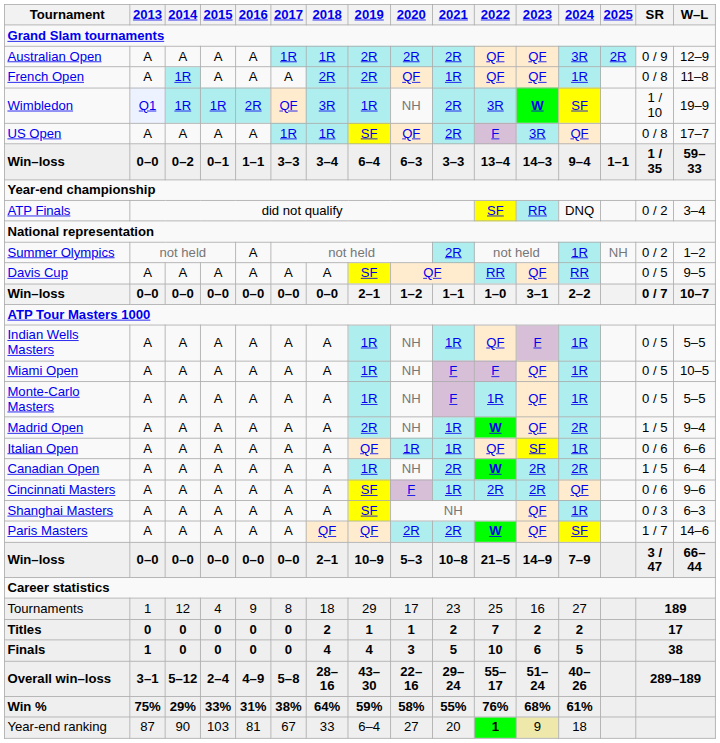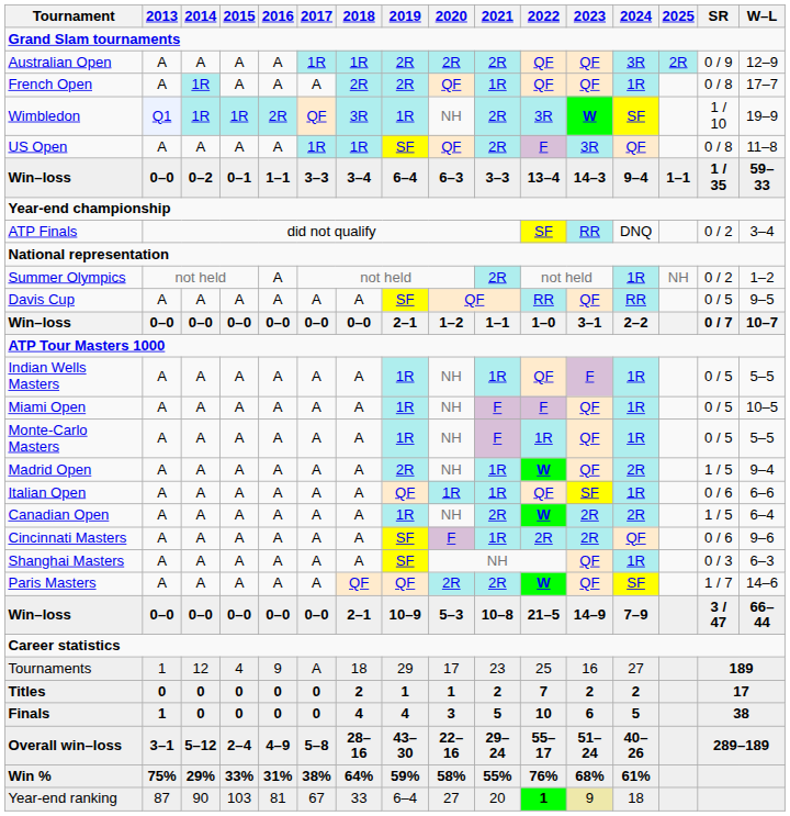 <table class=wikitable style=text-align:center;>
 <tr>
 <th>Tournament</th>
 <th><a href='#'>2013</a></th>
 <th><a href='#'>2014</a></th>
 <th><a href='#'>2015</a></th>
 <th><a href='#'>2016</a></th>
 <th><a href='#'>2017</a></th>
 <th><a href='#'>2018</a></th>
 <th><a href='#'>2019</a></th>
 <th><a href='#'>2020</a></th>
 <th><a href='#'>2021</a></th>
 <th><a href='#'>2022</a></th>
 <th><a href='#'>2023</a></th>
 <th><a href='#'>2024</a></th>
 <th><a href='#'>2025</a></th>
 <th>SR</th>
 <th>W–L</th>
 </tr>
 <tr>
 <td colspan="16" align="left"><strong><a href='#'>Grand Slam tournaments</a></strong></td>
 </tr>
 <tr>
 <td align=left><a href='#'>Australian Open</a></td>
 <td>A</td>
 <td>A</td>
 <td>A</td>
 <td>A</td>
 <td bgcolor=afeeee><a href='#'>1R</a></td>
 <td bgcolor=afeeee><a href='#'>1R</a></td>
 <td bgcolor=afeeee><a href='#'>2R</a></td>
 <td bgcolor=afeeee><a href='#'>2R</a></td>
 <td bgcolor=afeeee><a href='#'>2R</a></td>
 <td bgcolor=ffebcd><a href='#'>QF</a></td>
 <td bgcolor=ffebcd><a href='#'>QF</a></td>
 <td bgcolor=afeeee><a href='#'>3R</a></td>
 <td bgcolor=afeeee><a href='#'>2R</a></td>
 <td>0 / 9</td>
 <td>12–9</td>
 </tr>
 <tr>
 <td align=left><a href='#'>French Open</a></td>
 <td>A</td>
 <td bgcolor=afeeee><a href='#'>1R</a></td>
 <td>A</td>
 <td>A</td>
 <td>A</td>
 <td bgcolor=afeeee><a href='#'>2R</a></td>
 <td bgcolor=afeeee><a href='#'>2R</a></td>
 <td bgcolor=ffebcd><a href='#'>QF</a></td>
 <td bgcolor=afeeee><a href='#'>1R</a></td>
 <td bgcolor=ffebcd><a href='#'>QF</a></td>
 <td bgcolor=ffebcd><a href='#'>QF</a></td>
 <td bgcolor=afeeee><a href='#'>1R</a></td>
 <td></td>
 <td>0 / 8</td>
-<td>11–8</td>
+<td>17–7</td>
 </tr>
 <tr>
 <td align=left><a href='#'>Wimbledon</a></td>
 <td bgcolor=ecf2ff><a href='#'>Q1</a></td>
 <td bgcolor=afeeee><a href='#'>1R</a></td>
 <td bgcolor=afeeee><a href='#'>1R</a></td>
 <td bgcolor=afeeee><a href='#'>2R</a></td>
 <td bgcolor=ffebcd><a href='#'>QF</a></td>
 <td bgcolor=afeeee><a href='#'>3R</a></td>
 <td bgcolor=afeeee><a href='#'>1R</a></td>
 <td style=color:#767676>NH</td>
 <td bgcolor=afeeee><a href='#'>2R</a></td>
 <td bgcolor=afeeee><a href='#'>3R</a></td>
 <td bgcolor=lime><a href='#'><strong>W</strong></a></td>
 <td bgcolor=yellow><a href='#'>SF</a></td>
 <td></td>
 <td>1 / 10</td>
 <td>19–9</td>
 </tr>
 <tr>
 <td align=left><a href='#'>US Open</a></td>
 <td>A</td>
 <td>A</td>
 <td>A</td>
 <td>A</td>
 <td bgcolor=afeeee><a href='#'>1R</a></td>
 <td bgcolor=afeeee><a href='#'>1R</a></td>
 <td bgcolor=yellow><a href='#'>SF</a></td>
 <td bgcolor=ffebcd><a href='#'>QF</a></td>
 <td bgcolor=afeeee><a href='#'>2R</a></td>
 <td bgcolor=thistle><a href='#'>F</a></td>
 <td bgcolor=afeeee><a href='#'>3R</a></td>
 <td bgcolor=ffebcd><a href='#'>QF</a></td>
 <td></td>
 <td>0 / 8</td>
-<td>17–7</td>
+<td>11–8</td>
 </tr>
 <tr style=font-weight:bold;background:#efefef>
 <td style=text-align:left>Win–loss</td>
 <td>0–0</td>
 <td>0–2</td>
 <td>0–1</td>
 <td>1–1</td>
 <td>3–3</td>
 <td>3–4</td>
 <td>6–4</td>
 <td>6–3</td>
 <td>3–3</td>
 <td>13–4</td>
 <td>14–3</td>
 <td>9–4</td>
 <td>1–1</td>
 <td>1 / 35</td>
 <td>59–33</td>
 </tr>
 <tr>
 <td colspan="16" align="left"><strong>Year-end championship</strong></td>
 </tr>
 <tr>
 <td align=left><a href='#'>ATP Finals</a></td>
 <td colspan=9>did not qualify</td>
 <td bgcolor=yellow><a href='#'>SF</a></td>
 <td bgcolor=afeeee><a href='#'>RR</a></td>
 <td>DNQ</td>
 <td></td>
 <td>0 / 2</td>
 <td>3–4</td>
 </tr>
 <tr>
 <td colspan="16" style="text-align:left"><strong>National representation</strong></td>
 </tr>
 <tr>
 <td align=left><a href='#'>Summer Olympics</a></td>
 <td colspan=3 style=color:#767676>not held</td>
 <td>A</td>
 <td colspan=4 style=color:#767676>not held</td>
 <td align=center style=background:#afeeee><a href='#'>2R</a></td>
 <td colspan=2 style=color:#767676>not held</td>
 <td align=center style=background:#afeeee><a href='#'>1R</a></td>
 <td colspan=1 style=color:#767676>NH</td>
 <td>0 / 2</td>
 <td>1–2</td>
 </tr>
 <tr>
 <td align=left><a href='#'>Davis Cup</a></td>
 <td>A</td>
 <td>A</td>
 <td>A</td>
 <td>A</td>
 <td>A</td>
 <td>A</td>
 <td style=background:yellow><a href='#'>SF</a></td>
 <td colspan=2 bgcolor=ffebcd><a href='#'>QF</a></td>
 <td bgcolor=afeeee><a href='#'>RR</a></td>
 <td bgcolor=ffebcd><a href='#'>QF</a></td>
 <td bgcolor=afeeee><a href='#'>RR</a></td>
 <td></td>
 <td>0 / 5</td>
 <td>9–5</td>
 </tr>
 <tr>
 <th style=text-align:left>Win–loss</th>
 <th>0–0</th>
 <th>0–0</th>
 <th>0–0</th>
 <th>0–0</th>
 <th>0–0</th>
 <th>0–0</th>
 <th>2–1</th>
 <th>1–2</th>
 <th>1–1</th>
 <th>1–0</th>
 <th>3–1</th>
 <th>2–2</th>
 <th></th>
 <th>0 / 7</th>
 <th>10–7</th>
 </tr>
 <tr>
 <td colspan="16" align="left"><strong><a href='#'>ATP Tour Masters 1000</a></strong></td>
 </tr>
 <tr>
 <td align=left><a href='#'>Indian Wells Masters</a></td>
 <td>A</td>
 <td>A</td>
 <td>A</td>
 <td>A</td>
 <td>A</td>
 <td>A</td>
 <td bgcolor=afeeee><a href='#'>1R</a></td>
 <td style="color:#767676">NH</td>
 <td bgcolor=afeeee><a href='#'>1R</a></td>
 <td bgcolor=ffebcd><a href='#'>QF</a></td>
 <td bgcolor=thistle><a href='#'>F</a></td>
 <td bgcolor=afeeee><a href='#'>1R</a></td>
 <td></td>
 <td>0 / 5</td>
 <td>5–5</td>
 </tr>
 <tr>
 <td align=left><a href='#'>Miami Open</a></td>
 <td>A</td>
 <td>A</td>
 <td>A</td>
 <td>A</td>
 <td>A</td>
 <td>A</td>
 <td bgcolor=afeeee><a href='#'>1R</a></td>
 <td style="color:#767676">NH</td>
 <td style=background:thistle><a href='#'>F</a></td>
 <td style=background:thistle><a href='#'>F</a></td>
 <td bgcolor=ffebcd><a href='#'>QF</a></td>
 <td bgcolor=afeeee><a href='#'>1R</a></td>
 <td></td>
 <td>0 / 5</td>
 <td>10–5</td>
 </tr>
 <tr>
 <td align=left><a href='#'>Monte-Carlo Masters</a></td>
 <td>A</td>
 <td>A</td>
 <td>A</td>
 <td>A</td>
 <td>A</td>
 <td>A</td>
 <td bgcolor=afeeee><a href='#'>1R</a></td>
 <td style="color:#767676">NH</td>
 <td bgcolor=thistle><a href='#'>F</a></td>
 <td bgcolor=afeeee><a href='#'>1R</a></td>
 <td bgcolor=ffebcd><a href='#'>QF</a></td>
 <td bgcolor=afeeee><a href='#'>1R</a></td>
 <td></td>
 <td>0 / 5</td>
 <td>5–5</td>
 </tr>
 <tr>
 <td align=left><a href='#'>Madrid Open</a></td>
 <td>A</td>
 <td>A</td>
 <td>A</td>
 <td>A</td>
 <td>A</td>
 <td>A</td>
 <td bgcolor=afeeee><a href='#'>2R</a></td>
 <td style="color:#767676">NH</td>
 <td bgcolor=afeeee><a href='#'>1R</a></td>
 <td bgcolor=lime><a href='#'><strong>W</strong></a></td>
 <td bgcolor=ffebcd><a href='#'>QF</a></td>
 <td bgcolor=afeeee><a href='#'>2R</a></td>
 <td></td>
 <td>1 / 5</td>
 <td>9–4</td>
 </tr>
 <tr>
 <td align=left><a href='#'>Italian Open</a></td>
 <td>A</td>
 <td>A</td>
 <td>A</td>
 <td>A</td>
 <td>A</td>
 <td>A</td>
 <td bgcolor=ffebcd><a href='#'>QF</a></td>
 <td bgcolor=afeeee><a href='#'>1R</a></td>
 <td bgcolor=afeeee><a href='#'>1R</a></td>
 <td bgcolor=ffebcd><a href='#'>QF</a></td>
 <td bgcolor=yellow><a href='#'>SF</a></td>
 <td bgcolor=afeeee><a href='#'>1R</a></td>
 <td></td>
 <td>0 / 6</td>
 <td>6–6</td>
 </tr>
 <tr>
 <td align=left><a href='#'>Canadian Open</a></td>
 <td>A</td>
 <td>A</td>
 <td>A</td>
 <td>A</td>
 <td>A</td>
 <td>A</td>
 <td bgcolor=afeeee><a href='#'>1R</a></td>
 <td style=color:#767676>NH</td>
 <td bgcolor=afeeee><a href='#'>2R</a></td>
 <td bgcolor=lime><a href='#'><strong>W</strong></a></td>
 <td bgcolor=afeeee><a href='#'>2R</a></td>
 <td bgcolor=afeeee><a href='#'>2R</a></td>
 <td></td>
 <td>1 / 5</td>
 <td>6–4</td>
 </tr>
 <tr>
 <td align=left><a href='#'>Cincinnati Masters</a></td>
 <td>A</td>
 <td>A</td>
 <td>A</td>
 <td>A</td>
 <td>A</td>
 <td>A</td>
 <td bgcolor=yellow><a href='#'>SF</a></td>
 <td bgcolor=thistle><a href='#'>F</a></td>
 <td bgcolor=afeeee><a href='#'>1R</a></td>
 <td bgcolor=afeeee><a href='#'>2R</a></td>
 <td bgcolor=afeeee><a href='#'>2R</a></td>
 <td bgcolor=ffebcd><a href='#'>QF</a></td>
 <td></td>
 <td>0 / 6</td>
 <td>9–6</td>
 </tr>
 <tr>
 <td align=left><a href='#'>Shanghai Masters</a></td>
 <td>A</td>
 <td>A</td>
 <td>A</td>
 <td>A</td>
 <td>A</td>
 <td>A</td>
 <td bgcolor=yellow><a href='#'>SF</a></td>
 <td colspan="3" style="color:#767676">NH</td>
 <td bgcolor=ffebcd><a href='#'>QF</a></td>
 <td bgcolor=afeeee><a href='#'>1R</a></td>
 <td></td>
 <td>0 / 3</td>
 <td>6–3</td>
 </tr>
 <tr>
 <td align=left><a href='#'>Paris Masters</a></td>
 <td>A</td>
 <td>A</td>
 <td>A</td>
 <td>A</td>
 <td>A</td>
 <td bgcolor=ffebcd><a href='#'>QF</a></td>
 <td bgcolor=ffebcd><a href='#'>QF</a></td>
 <td bgcolor=afeeee><a href='#'>2R</a></td>
 <td bgcolor=afeeee><a href='#'>2R</a></td>
 <td bgcolor=lime><a href='#'><strong>W</strong></a></td>
 <td bgcolor=ffebcd><a href='#'>QF</a></td>
 <td bgcolor=yellow><a href='#'>SF</a></td>
 <td></td>
 <td>1 / 7</td>
 <td>14–6</td>
 </tr>
 <tr style=font-weight:bold;background:#efefef>
 <td style=text-align:left>Win–loss</td>
 <td>0–0</td>
 <td>0–0</td>
 <td>0–0</td>
 <td>0–0</td>
 <td>0–0</td>
 <td>2–1</td>
 <td>10–9</td>
 <td>5–3</td>
 <td>10–8</td>
 <td>21–5</td>
 <td>14–9</td>
 <td>7–9</td>
 <td></td>
 <td>3 / 47</td>
 <td>66–44</td>
 </tr>
 <tr>
 <td colspan="16" align="left"><strong>Career statistics</strong></td>
 </tr>
 <tr bgcolor=efefef>
 <td align=left>Tournaments</td>
 <td>1</td>
 <td>12</td>
 <td>4</td>
 <td>9</td>
-<td>8</td>
+<td>A</td>
 <td>18</td>
 <td>29</td>
 <td>17</td>
 <td>23</td>
 <td>25</td>
 <td>16</td>
 <td>27</td>
 <td></td>
 <td colspan="2"><strong>189</strong></td>
 </tr>
 <tr style=font-weight:bold;background:#efefef>
 <td style=text-align:left>Titles</td>
 <td>0</td>
 <td>0</td>
 <td>0</td>
 <td>0</td>
 <td>0</td>
 <td>2</td>
 <td>1</td>
 <td>1</td>
 <td>2</td>
 <td>7</td>
 <td>2</td>
 <td>2</td>
 <td></td>
 <td colspan=2>17</td>
 </tr>
 <tr style=font-weight:bold;background:#efefef>
 <td style=text-align:left>Finals</td>
 <td>1</td>
 <td>0</td>
 <td>0</td>
 <td>0</td>
 <td>0</td>
 <td>4</td>
 <td>4</td>
 <td>3</td>
 <td>5</td>
 <td>10</td>
 <td>6</td>
 <td>5</td>
 <td></td>
 <td colspan=2>38</td>
 </tr>
 <tr style=font-weight:bold;background:#efefef>
 <td style=text-align:left>Overall win–loss</td>
 <td>3–1</td>
 <td>5–12</td>
 <td>2–4</td>
 <td>4–9</td>
 <td>5–8</td>
 <td>28–16</td>
 <td>43–30</td>
 <td>22–16</td>
 <td>29–24</td>
 <td>55–17</td>
 <td>51–24</td>
 <td>40–26</td>
 <td></td>
 <td colspan="2">289–189</td>
 </tr>
 <tr style=font-weight:bold;background:#efefef>
 <td style=text-align:left>Win %</td>
 <td>75%</td>
 <td>29%</td>
 <td>33%</td>
 <td>31%</td>
 <td>38%</td>
 <td>64%</td>
 <td>59%</td>
 <td>58%</td>
 <td>55%</td>
 <td>76%</td>
 <td>68%</td>
 <td>61%</td>
 <td></td>
 <td colspan="2"></td>
 </tr>
 <tr bgcolor=efefef>
 <td align=left>Year-end ranking</td>
 <td>87</td>
 <td>90</td>
 <td>103</td>
 <td>81</td>
 <td>67</td>
 <td>33</td>
 <td>6–4</td>
 <td>27</td>
 <td>20</td>
 <td bgcolor=lime><strong>1</strong></td>
 <td bgcolor=eee8aa>9</td>
 <td>18</td>
 <td></td>
 <td colspan=2></td>
 </tr>
 </table>
